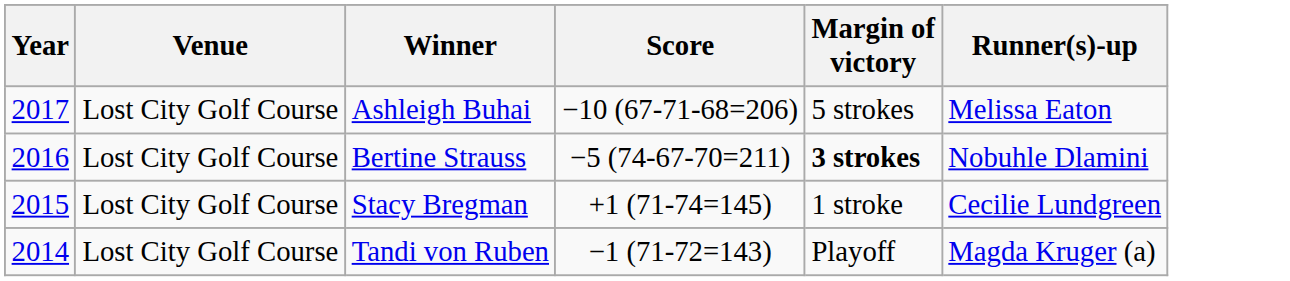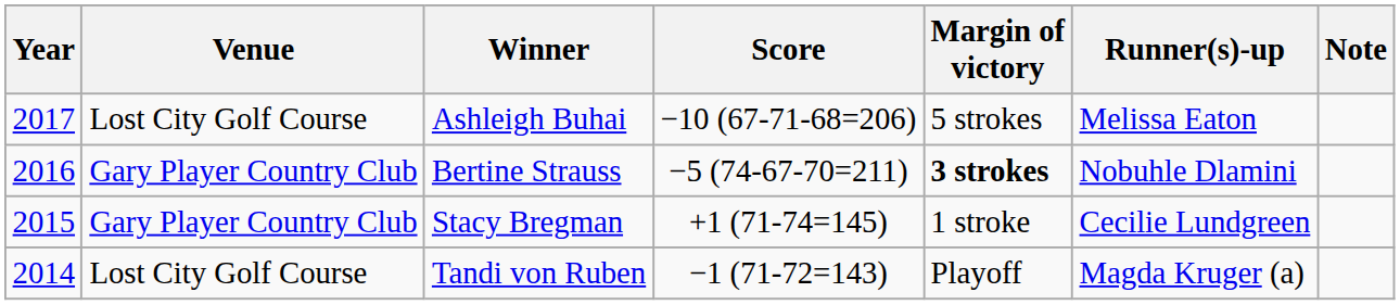 <table class=wikitable style="font-size:95%">
 <tr>
 <th>Year</th>
 <th>Venue</th>
 <th>Winner</th>
 <th>Score</th>
 <th>Margin of<br>victory</th>
 <th>Runner(s)-up</th>
+<th>Note</th>
 </tr>
 <tr>
 <td><a href='#'>2017</a></td>
 <td>Lost City Golf Course</td>
 <td> <a href='#'>Ashleigh Buhai</a></td>
 <td align=center>−10 (67-71-68=206)</td>
 <td>5 strokes</td>
 <td> <a href='#'>Melissa Eaton</a></td>
+<td></td>
 </tr>
 <tr>
 <td><a href='#'>2016</a></td>
-<td>Lost City Golf Course</td>
+<td><a href='#'>Gary Player Country Club</a></td>
 <td> <a href='#'>Bertine Strauss</a></td>
 <td align=center>−5 (74-67-70=211)</td>
 <td><strong>3 strokes</strong></td>
 <td> <a href='#'>Nobuhle Dlamini</a></td>
+<td></td>
 </tr>
 <tr>
 <td><a href='#'>2015</a></td>
-<td>Lost City Golf Course</td>
+<td><a href='#'>Gary Player Country Club</a></td>
 <td> <a href='#'>Stacy Bregman</a></td>
 <td align=center>+1 (71-74=145)</td>
 <td>1 stroke</td>
 <td> <a href='#'>Cecilie Lundgreen</a></td>
+<td></td>
 </tr>
 <tr>
 <td><a href='#'>2014</a></td>
 <td>Lost City Golf Course</td>
 <td> <a href='#'>Tandi von Ruben</a></td>
 <td align=center>−1 (71-72=143)</td>
 <td>Playoff</td>
 <td> <a href='#'>Magda Kruger</a> (a)</td>
+<td></td>
 </tr>
 </table>
